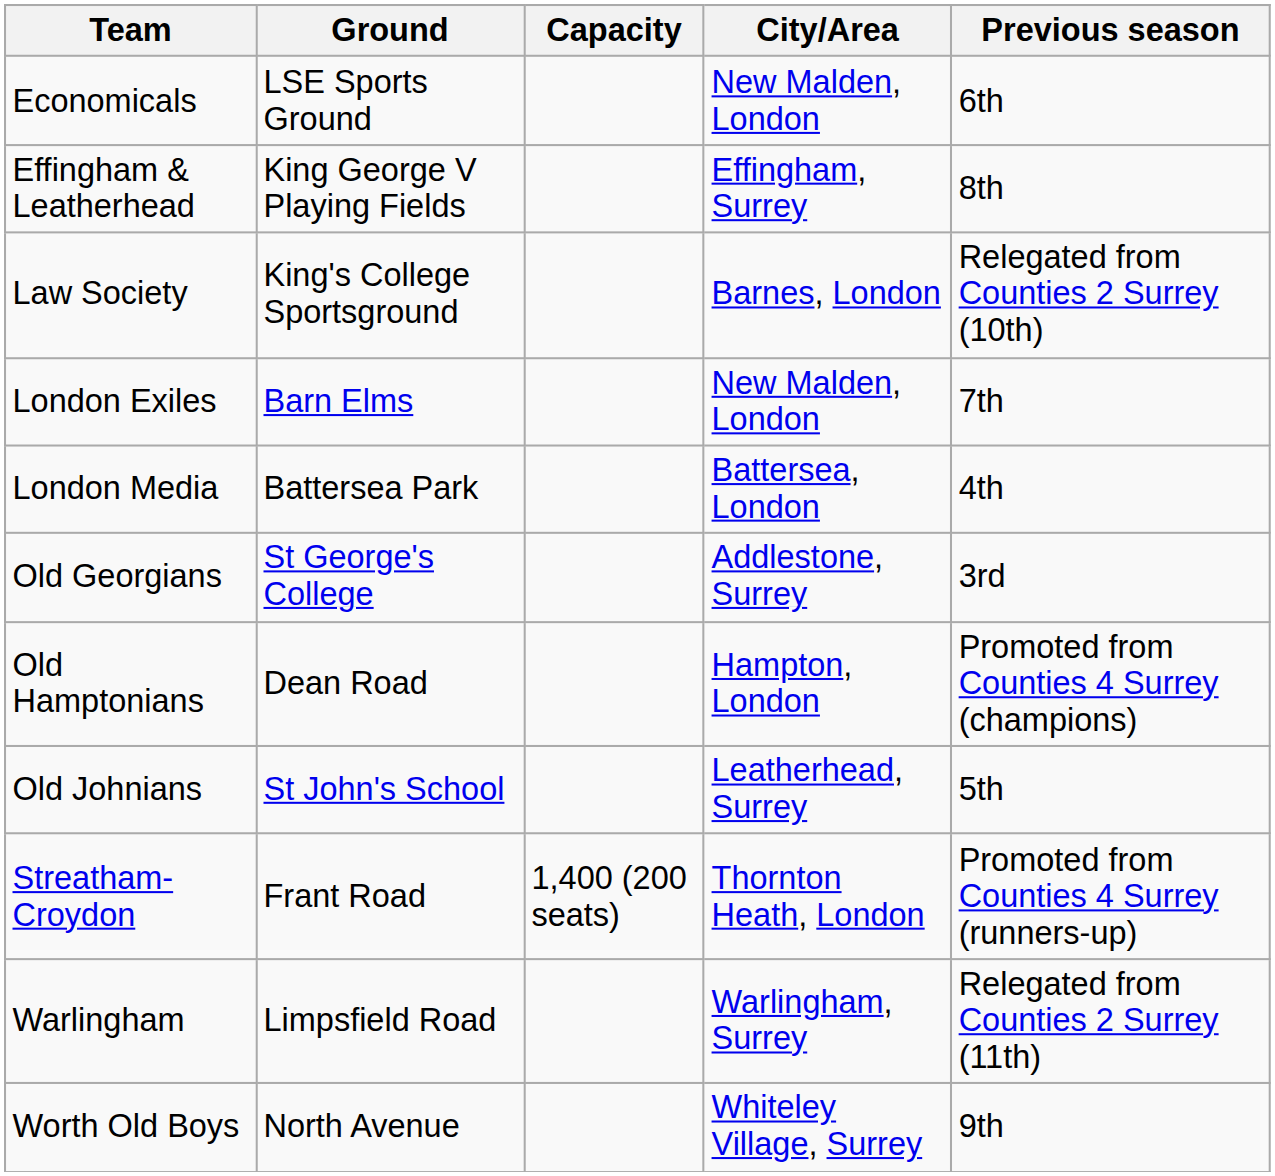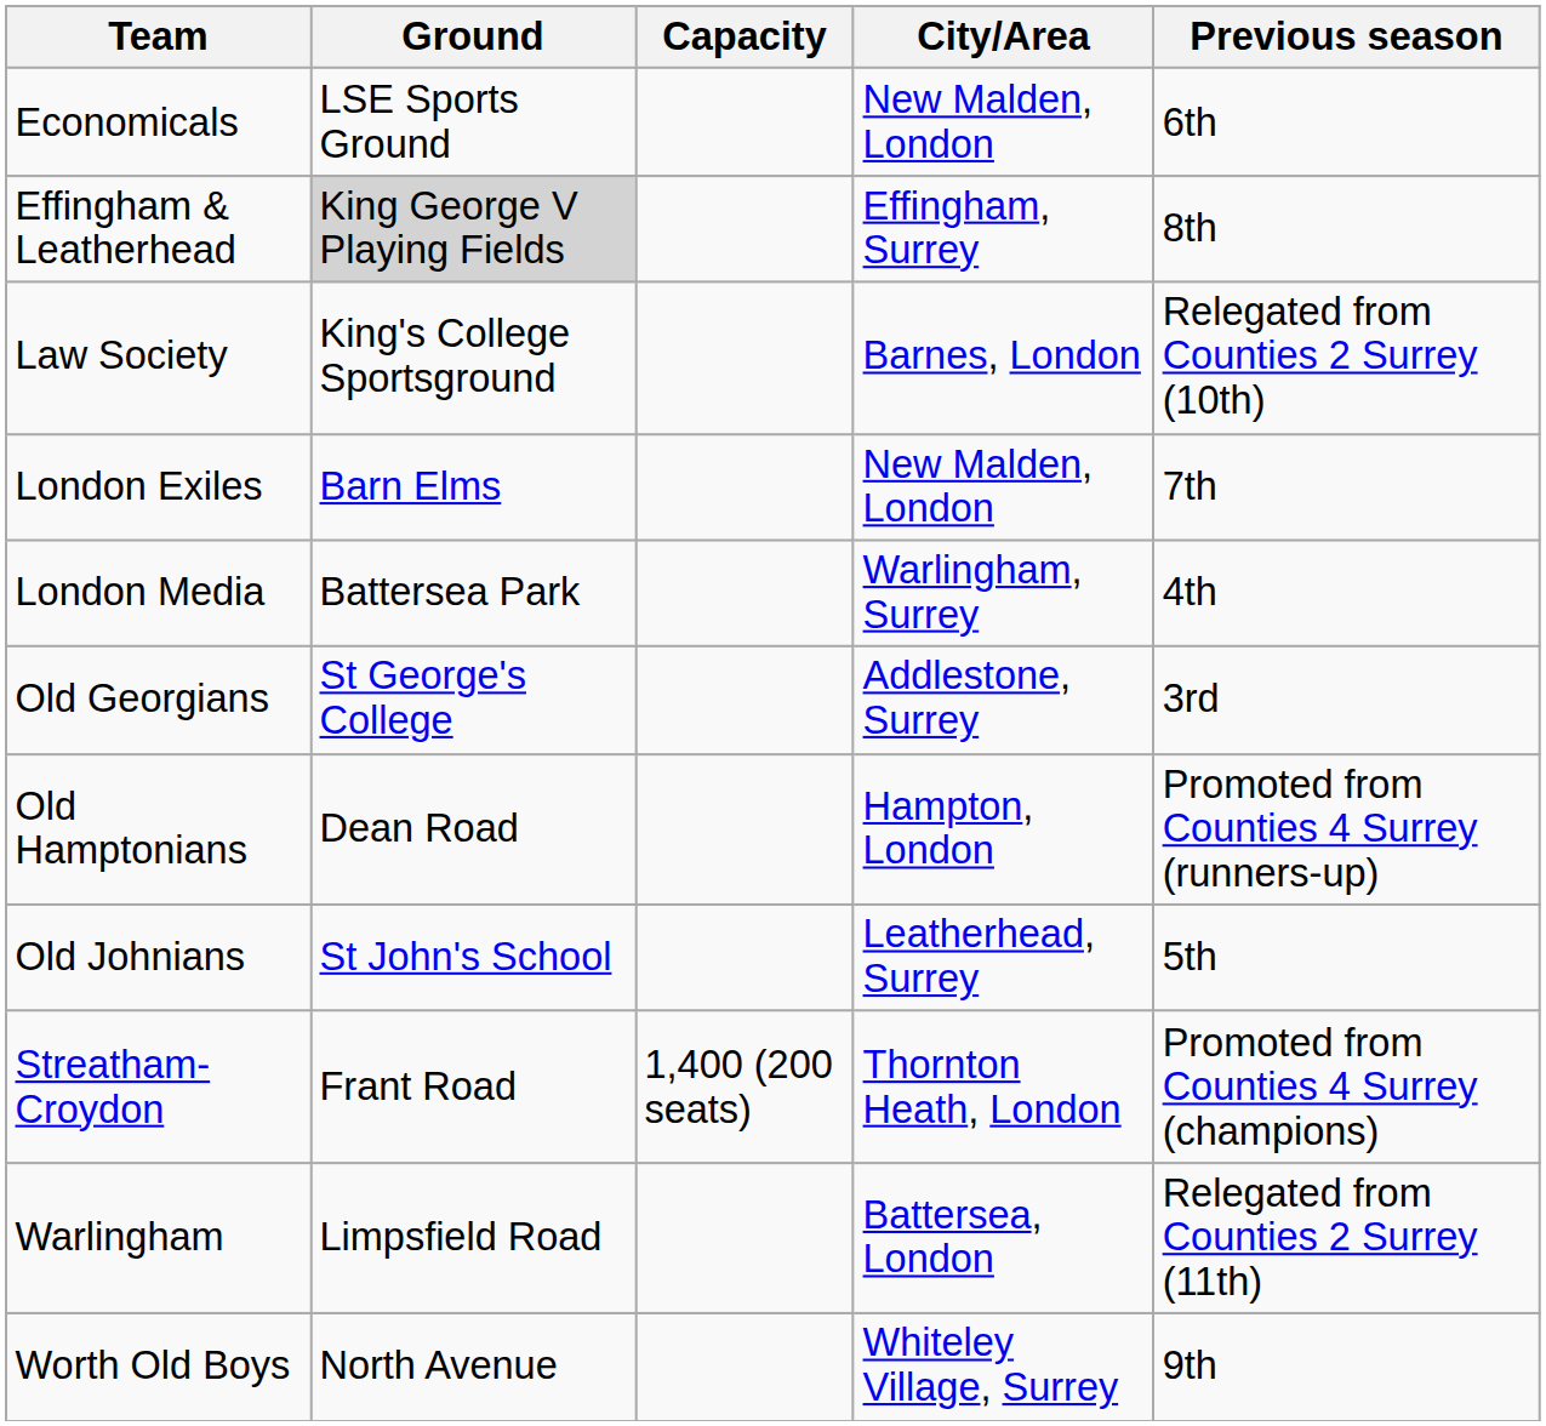 <table class="wikitable sortable" width=100%>
 <tr>
 <th>Team</th>
 <th>Ground</th>
 <th>Capacity</th>
 <th>City/Area</th>
 <th>Previous season</th>
 </tr>
 <tr>
 <td>Economicals</td>
 <td>LSE Sports Ground</td>
 <td></td>
 <td><a href='#'>New Malden</a>, <a href='#'>London</a></td>
 <td>6th</td>
 </tr>
 <tr>
 <td>Effingham & Leatherhead</td>
-<td>King George V Playing Fields</td>
+<td style="background: lightgrey;">King George V Playing Fields</td>
 <td></td>
 <td><a href='#'>Effingham</a>, <a href='#'>Surrey</a></td>
 <td>8th</td>
 </tr>
 <tr>
 <td>Law Society</td>
 <td>King's College Sportsground</td>
 <td></td>
 <td><a href='#'>Barnes</a>, <a href='#'>London</a></td>
 <td>Relegated from <a href='#'> Counties 2 Surrey</a> (10th)</td>
 </tr>
 <tr>
 <td>London Exiles</td>
 <td><a href='#'>Barn Elms</a></td>
 <td></td>
 <td><a href='#'>New Malden</a>, <a href='#'>London</a></td>
 <td>7th</td>
 </tr>
 <tr>
 <td>London Media</td>
 <td>Battersea Park</td>
 <td></td>
-<td><a href='#'>Battersea</a>, <a href='#'>London</a></td>
+<td><a href='#'>Warlingham</a>, <a href='#'>Surrey</a></td>
 <td>4th</td>
 </tr>
 <tr>
 <td>Old Georgians</td>
 <td><a href='#'>St George's College</a></td>
 <td></td>
 <td><a href='#'>Addlestone</a>, <a href='#'>Surrey</a></td>
 <td>3rd</td>
 </tr>
 <tr>
 <td>Old Hamptonians</td>
 <td>Dean Road</td>
 <td></td>
 <td><a href='#'>Hampton</a>, <a href='#'>London</a></td>
-<td>Promoted from <a href='#'> Counties 4 Surrey</a> (champions)</td>
+<td>Promoted from <a href='#'> Counties 4 Surrey</a> (runners-up)</td>
 </tr>
 <tr>
 <td>Old Johnians</td>
 <td><a href='#'>St John's School</a></td>
 <td></td>
 <td><a href='#'>Leatherhead</a>, <a href='#'>Surrey</a></td>
 <td>5th</td>
 </tr>
 <tr>
 <td><a href='#'>Streatham-Croydon</a></td>
 <td>Frant Road</td>
 <td>1,400 (200 seats)</td>
 <td><a href='#'>Thornton Heath</a>, <a href='#'>London</a></td>
-<td>Promoted from <a href='#'> Counties 4 Surrey</a> (runners-up)</td>
+<td>Promoted from <a href='#'> Counties 4 Surrey</a> (champions)</td>
 </tr>
 <tr>
 <td>Warlingham</td>
 <td>Limpsfield Road</td>
 <td></td>
-<td><a href='#'>Warlingham</a>, <a href='#'>Surrey</a></td>
+<td><a href='#'>Battersea</a>, <a href='#'>London</a></td>
 <td>Relegated from <a href='#'> Counties 2 Surrey</a> (11th)</td>
 </tr>
 <tr>
 <td>Worth Old Boys</td>
 <td>North Avenue</td>
 <td></td>
 <td><a href='#'>Whiteley Village</a>, <a href='#'>Surrey</a></td>
 <td>9th</td>
 </tr>
 <tr>
 </tr>
 </table>
